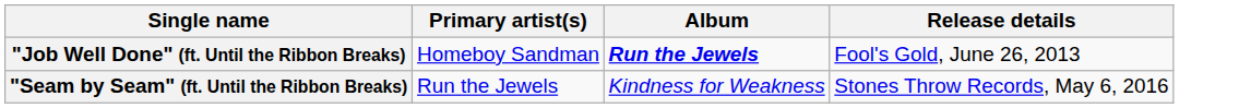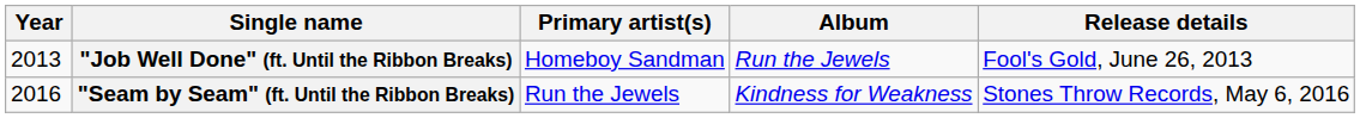 <table class="wikitable plainrowheaders" style="text-align:left;">
 <tr>
+<th scope="col" style="width:2.5em;">Year</th>
 <th scope="col">Single name</th>
 <th scope="col">Primary artist(s)</th>
 <th scope="col">Album</th>
 <th scope="col">Release details</th>
 </tr>
 <tr>
+<td>2013</td>
 <th scope="row">"Job Well Done" <small>(ft. Until the Ribbon Breaks)</small></th>
 <td><a href='#'>Homeboy Sandman</a></td>
-<td><strong><em><a href='#'>Run the Jewels</a></em></strong></td>
+<td><em><a href='#'>Run the Jewels</a></em></td>
 <td><a href='#'>Fool's Gold</a>,  June 26, 2013</td>
 </tr>
 <tr>
+<td>2016</td>
 <th scope="row">"Seam by Seam" <small>(ft. Until the Ribbon Breaks)</small></th>
 <td><a href='#'>Run the Jewels</a></td>
 <td><em><a href='#'>Kindness for Weakness</a></em></td>
 <td><a href='#'>Stones Throw Records</a>,  May 6, 2016<br></td>
 </tr>
 </table>
